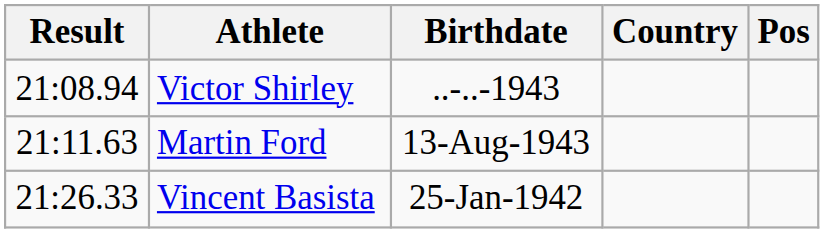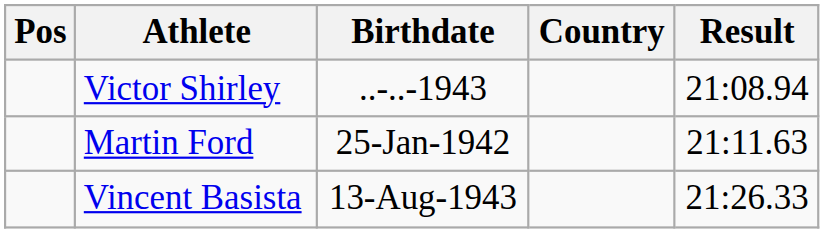 <table class="wikitable"  style="text-align:center; width:60%;">
 <tr>
-<th>Result</th>
+<th>Pos</th>
 <th>Athlete</th>
 <th>Birthdate</th>
 <th>Country</th>
-<th>Pos</th>
+<th>Result</th>
 </tr>
 <tr>
-<td>21:08.94</td>
+<td align=center></td>
 <td align=left><a href='#'>Victor Shirley</a></td>
 <td>..-..-1943</td>
 <td align=left></td>
-<td align=center></td>
+<td>21:08.94</td>
 </tr>
 <tr>
+<td align=center></td>
+<td align=left><a href='#'>Martin Ford</a></td>
+<td>25-Jan-1942</td>
+<td align=left></td>
 <td>21:11.63</td>
-<td align=left><a href='#'>Martin Ford</a></td>
+</tr>
+<tr>
+<td align=center></td>
+<td align=left><a href='#'>Vincent Basista</a></td>
 <td>13-Aug-1943</td>
 <td align=left></td>
-<td align=center></td>
-</tr>
-<tr>
 <td>21:26.33</td>
-<td align=left><a href='#'>Vincent Basista</a></td>
-<td>25-Jan-1942</td>
-<td align=left></td>
-<td align=center></td>
 </tr>
 </table>
